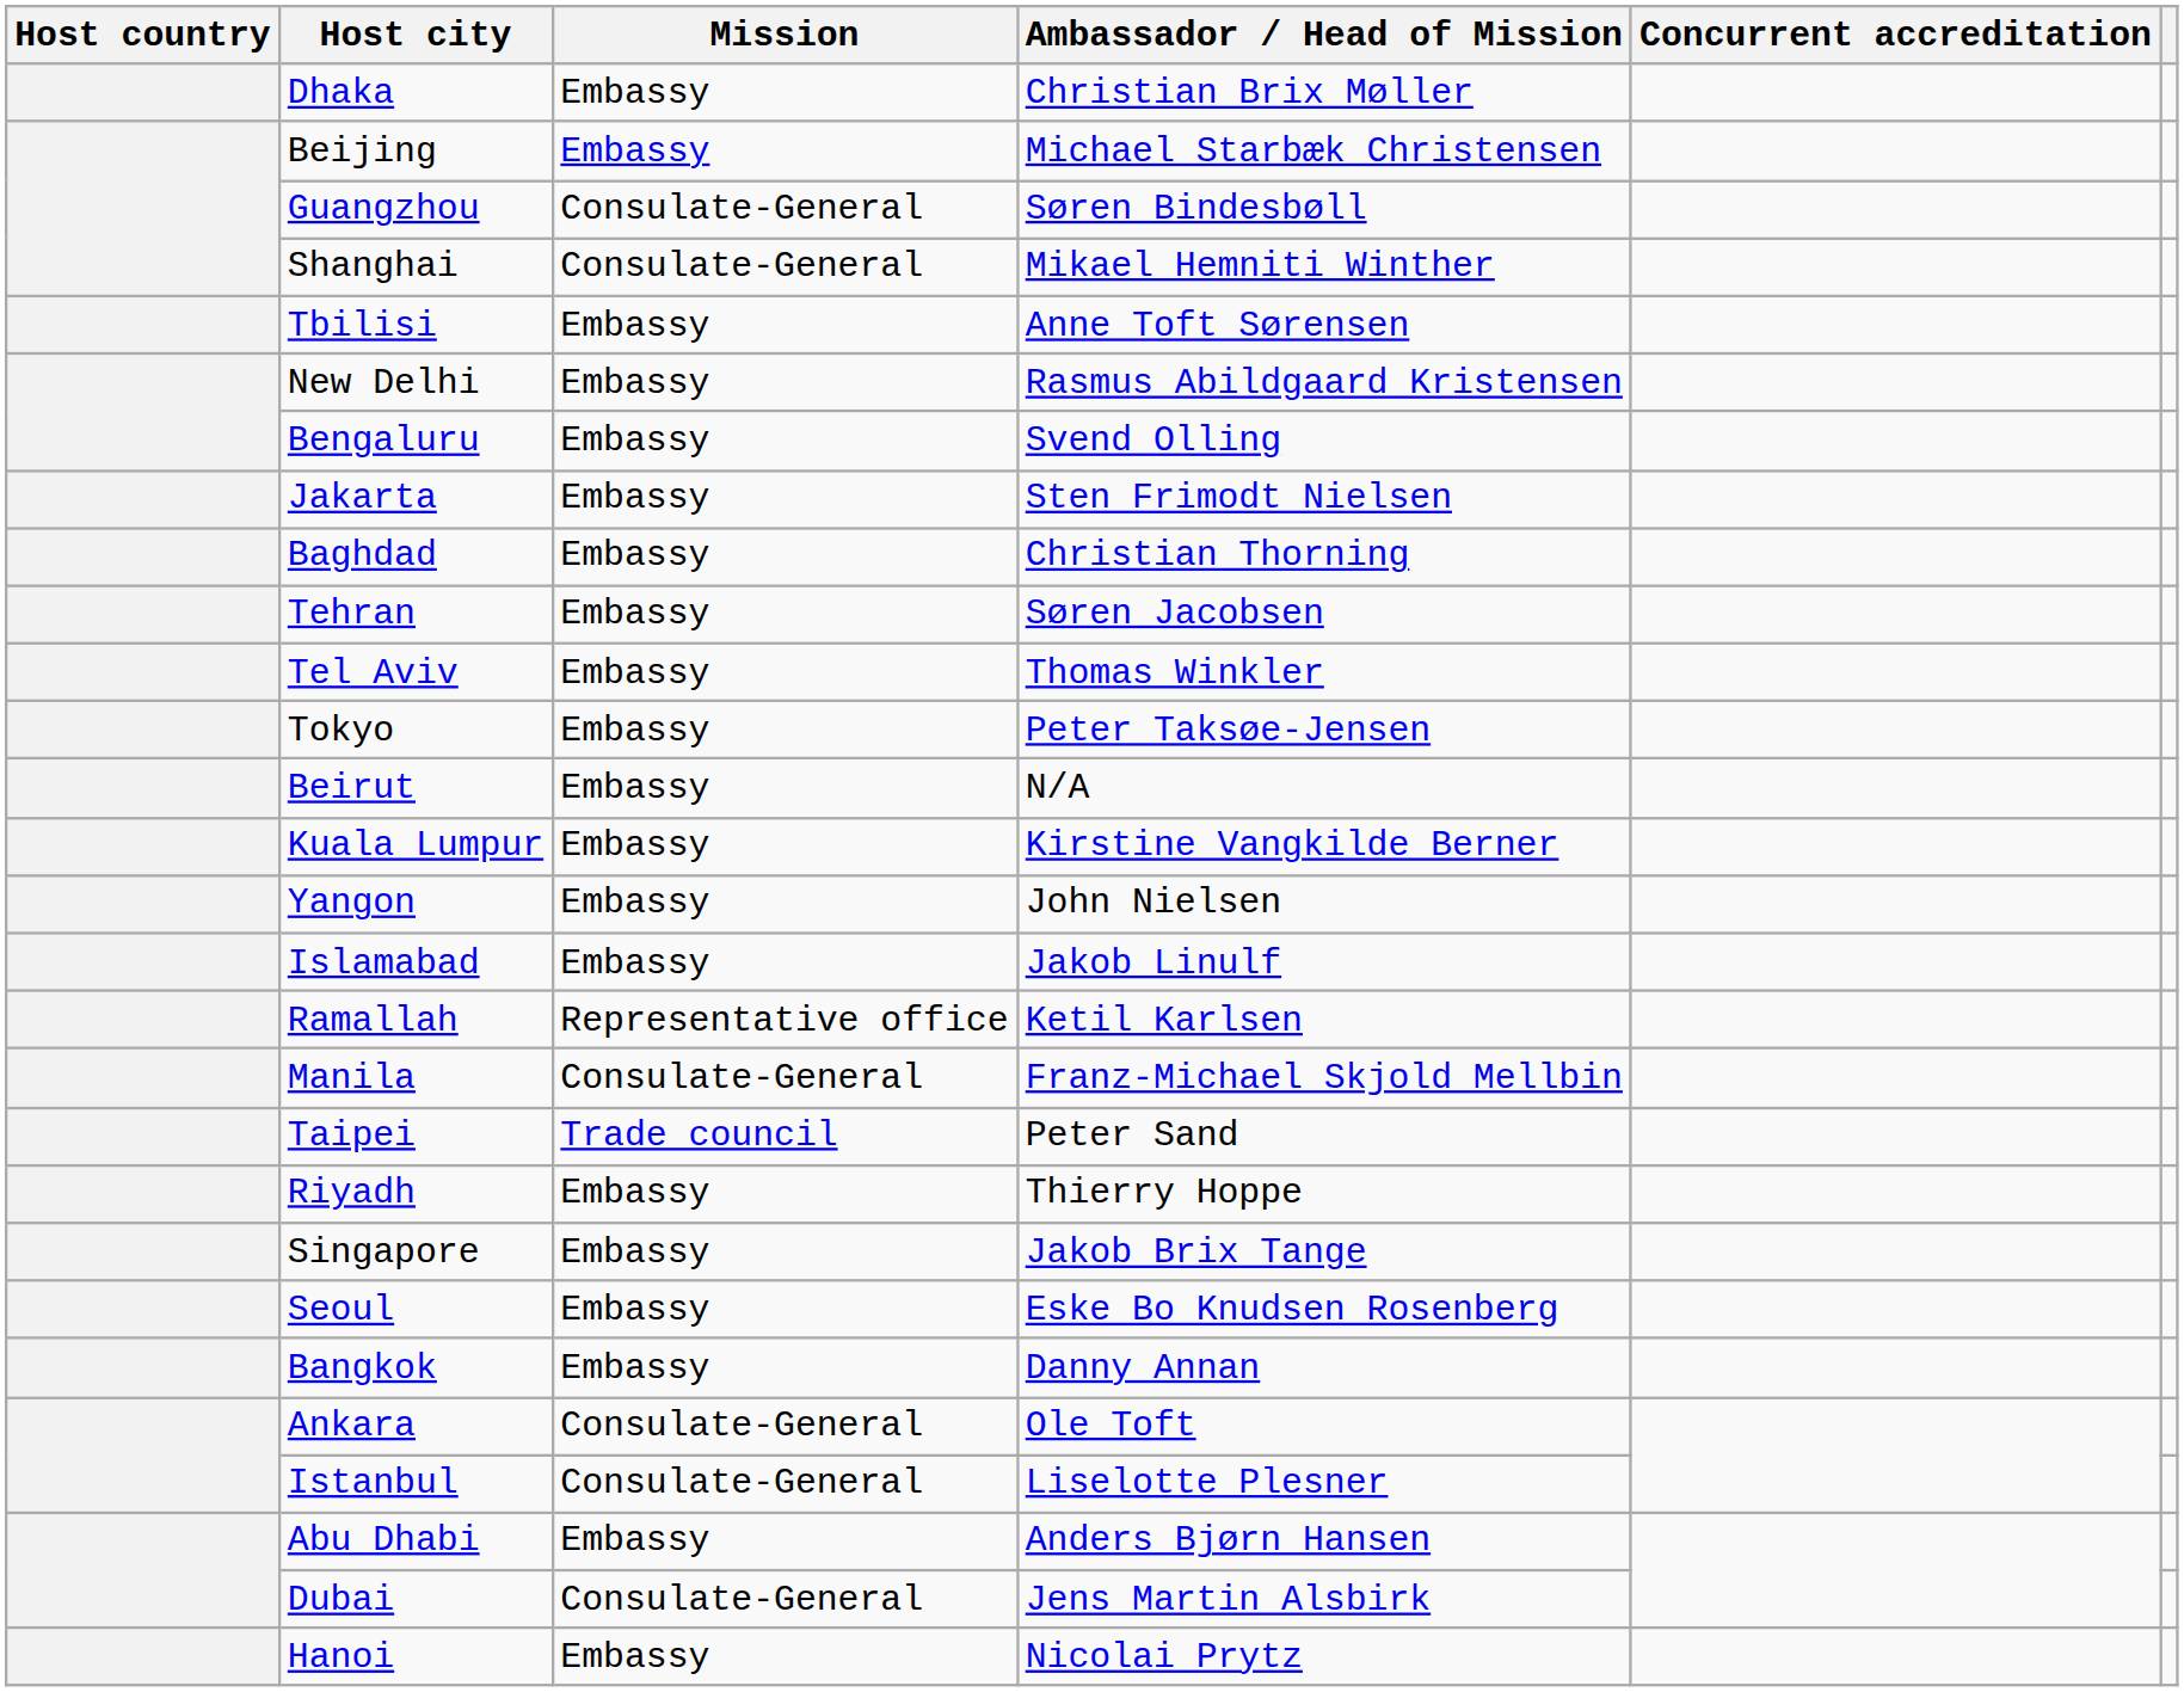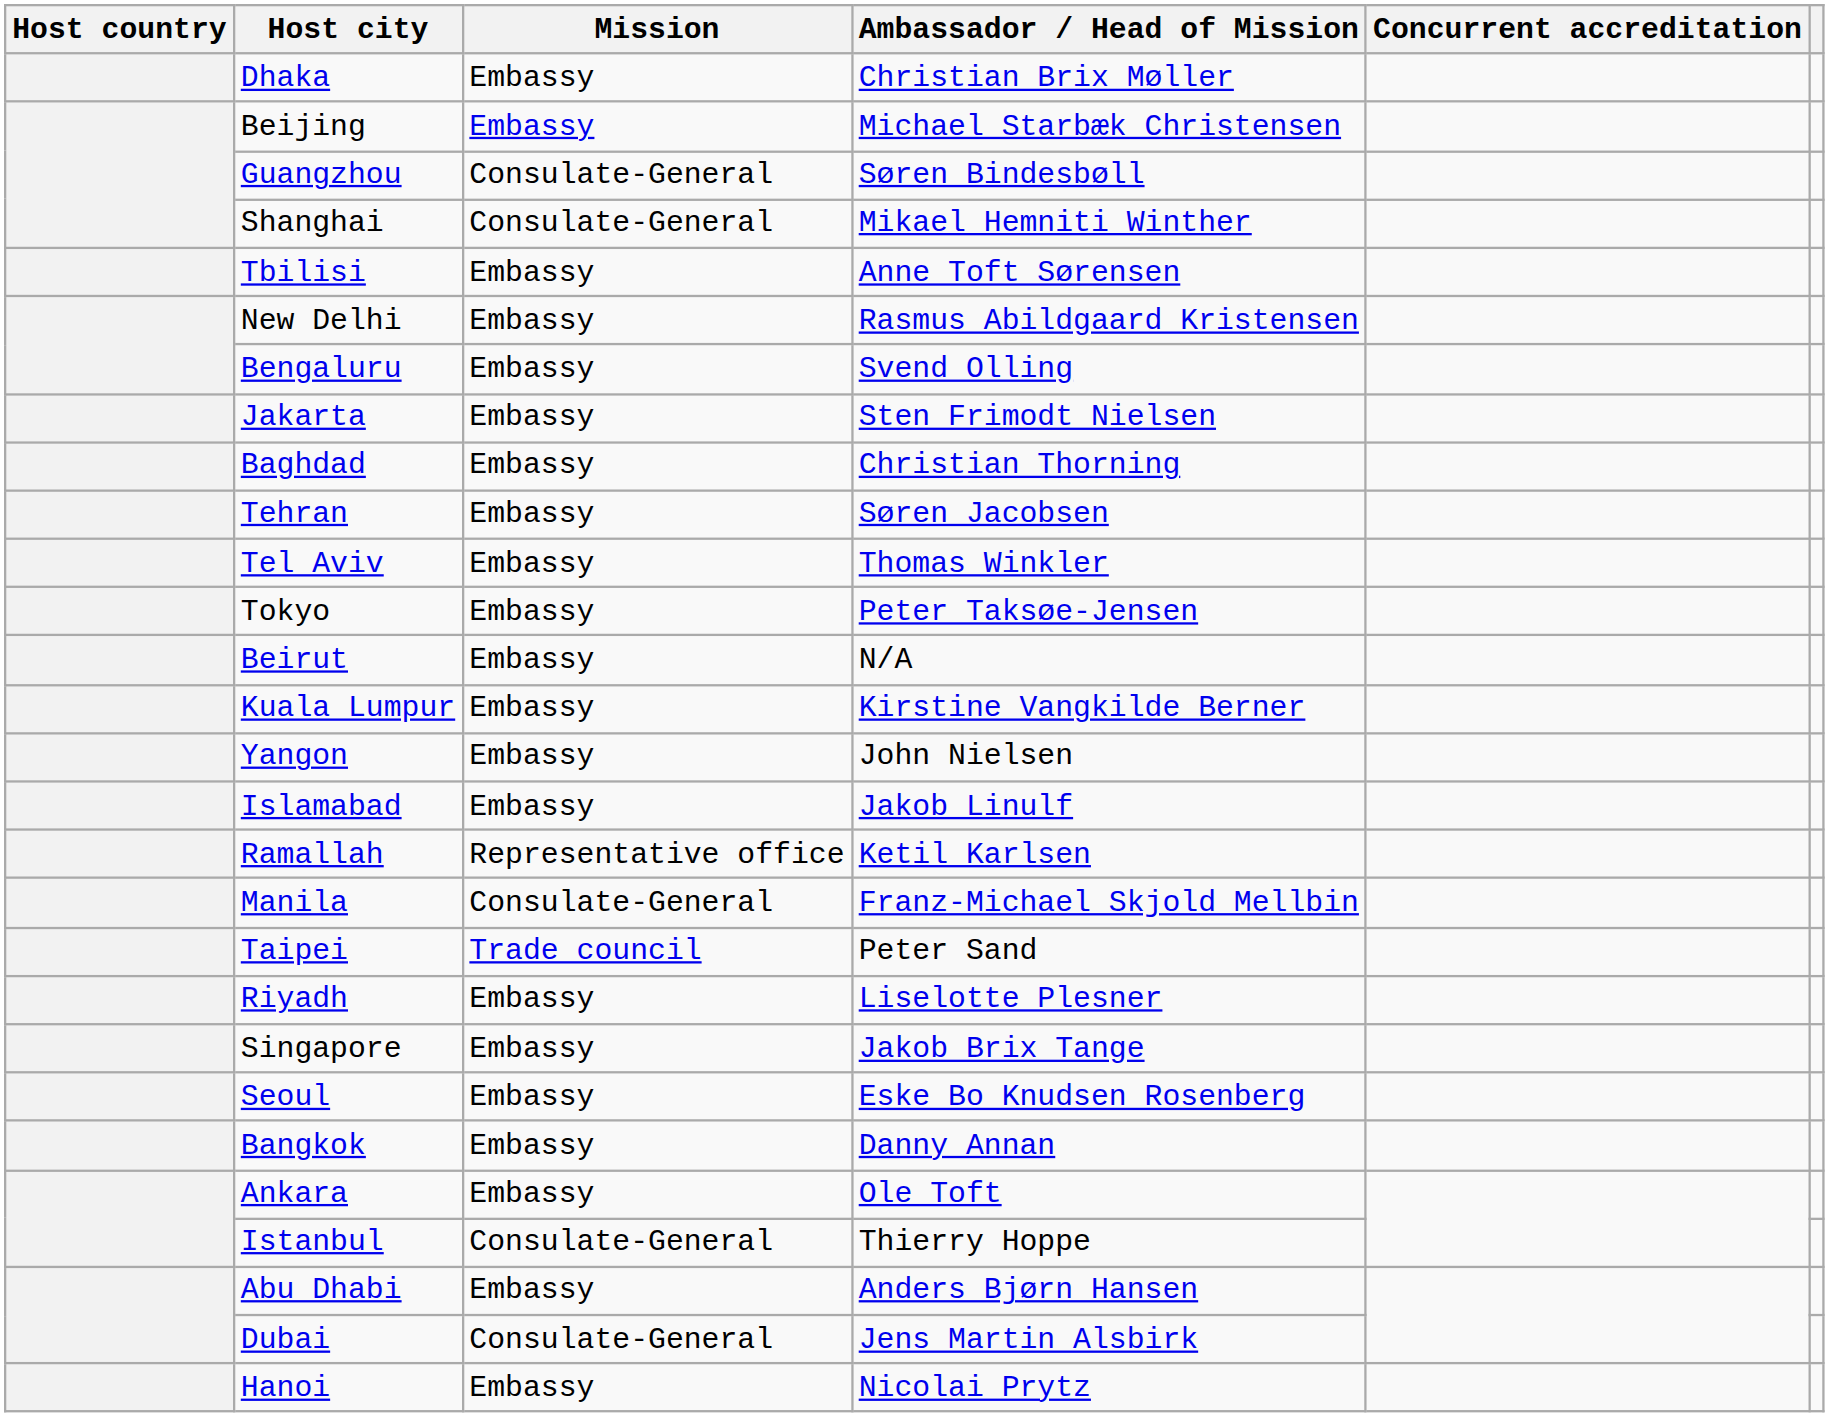 <table class="wikitable plainrowheaders" style="text-align:left;">
 <tr>
 <th scope="col">Host country</th>
 <th scope="col">Host city</th>
 <th scope="col">Mission</th>
 <th>Ambassador / Head of Mission</th>
 <th scope="col">Concurrent accreditation</th>
 <th scope="col"></th>
 </tr>
 <tr>
 <th scope="row"></th>
 <td><a href='#'>Dhaka</a></td>
 <td>Embassy</td>
 <td><a href='#'>Christian Brix Møller</a></td>
 <td></td>
 <td></td>
 </tr>
 <tr>
 <th rowspan="3" scope="row"></th>
 <td>Beijing</td>
 <td><a href='#'>Embassy</a></td>
 <td><a href='#'>Michael Starbæk Christensen</a></td>
 <td></td>
 <td></td>
 </tr>
 <tr>
 <td><a href='#'>Guangzhou</a></td>
 <td>Consulate-General</td>
 <td><a href='#'>Søren Bindesbøll</a></td>
 <td></td>
 <td></td>
 </tr>
 <tr>
 <td>Shanghai</td>
 <td>Consulate-General</td>
 <td><a href='#'>Mikael Hemniti Winther</a></td>
 <td></td>
 <td></td>
 </tr>
 <tr>
 <th scope="row"></th>
 <td><a href='#'>Tbilisi</a></td>
 <td>Embassy</td>
 <td><a href='#'>Anne Toft Sørensen</a></td>
 <td></td>
 <td></td>
 </tr>
 <tr>
 <th rowspan="2" scope="row"></th>
 <td>New Delhi</td>
 <td>Embassy</td>
 <td><a href='#'>Rasmus Abildgaard Kristensen</a></td>
 <td></td>
 <td></td>
 </tr>
 <tr>
 <td><a href='#'>Bengaluru</a></td>
 <td>Embassy</td>
 <td><a href='#'>Svend Olling</a></td>
 <td></td>
 <td></td>
 </tr>
 <tr>
 <th scope="row"></th>
 <td><a href='#'>Jakarta</a></td>
 <td>Embassy</td>
 <td><a href='#'>Sten Frimodt Nielsen</a></td>
 <td></td>
 <td></td>
 </tr>
 <tr>
 <th scope="row"></th>
 <td><a href='#'>Baghdad</a></td>
 <td>Embassy</td>
 <td><a href='#'>Christian Thorning</a></td>
 <td></td>
 <td></td>
 </tr>
 <tr>
 <th scope="row"></th>
 <td><a href='#'>Tehran</a></td>
 <td>Embassy</td>
 <td><a href='#'>Søren Jacobsen</a></td>
 <td></td>
 <td></td>
 </tr>
 <tr>
 <th scope="row"></th>
 <td><a href='#'>Tel Aviv</a></td>
 <td>Embassy</td>
 <td><a href='#'>Thomas Winkler</a></td>
 <td></td>
 <td></td>
 </tr>
 <tr>
 <th scope="row"></th>
 <td>Tokyo</td>
 <td>Embassy</td>
 <td><a href='#'>Peter Taksøe-Jensen</a></td>
 <td></td>
 <td></td>
 </tr>
 <tr>
 <th scope="row"></th>
 <td><a href='#'>Beirut</a></td>
 <td>Embassy</td>
 <td>N/A</td>
 <td></td>
 <td></td>
 </tr>
 <tr>
 <th scope="row"></th>
 <td><a href='#'>Kuala Lumpur</a></td>
 <td>Embassy</td>
 <td><a href='#'>Kirstine Vangkilde Berner</a></td>
 <td></td>
 <td></td>
 </tr>
 <tr>
 <th scope="row"></th>
 <td><a href='#'>Yangon</a></td>
 <td>Embassy</td>
 <td>John Nielsen</td>
 <td></td>
 <td></td>
 </tr>
 <tr>
 <th scope="row"></th>
 <td><a href='#'>Islamabad</a></td>
 <td>Embassy</td>
 <td><a href='#'>Jakob Linulf</a></td>
 <td></td>
 <td></td>
 </tr>
 <tr>
 <th scope="row"></th>
 <td><a href='#'>Ramallah</a></td>
 <td>Representative office</td>
 <td><a href='#'>Ketil Karlsen</a></td>
 <td></td>
 <td></td>
 </tr>
 <tr>
 <th scope="row"></th>
 <td><a href='#'>Manila</a></td>
 <td>Consulate-General</td>
 <td><a href='#'>Franz-Michael Skjold Mellbin</a></td>
 <td></td>
 <td></td>
 </tr>
 <tr>
 <th scope="row"></th>
 <td><a href='#'>Taipei</a></td>
 <td><a href='#'>Trade council</a></td>
 <td>Peter Sand</td>
 <td></td>
 <td></td>
 </tr>
 <tr>
 <th scope="row"></th>
 <td><a href='#'>Riyadh</a></td>
 <td>Embassy</td>
-<td>Thierry Hoppe</td>
+<td><a href='#'>Liselotte Plesner</a></td>
 <td></td>
 <td></td>
 </tr>
 <tr>
 <th scope="row"></th>
 <td>Singapore</td>
 <td>Embassy</td>
 <td><a href='#'>Jakob Brix Tange</a></td>
 <td></td>
 <td></td>
 </tr>
 <tr>
 <th scope="row"></th>
 <td><a href='#'>Seoul</a></td>
 <td>Embassy</td>
 <td><a href='#'>Eske Bo Knudsen Rosenberg</a></td>
 <td></td>
 <td></td>
 </tr>
 <tr>
 <th scope="row"></th>
 <td><a href='#'>Bangkok</a></td>
 <td>Embassy</td>
 <td><a href='#'>Danny Annan</a></td>
 <td></td>
 <td></td>
 </tr>
 <tr>
 <th rowspan="2" scope="row"></th>
 <td><a href='#'>Ankara</a></td>
-<td>Consulate-General</td>
+<td>Embassy</td>
 <td><a href='#'>Ole Toft</a></td>
 <td rowspan="2"></td>
 <td></td>
 </tr>
 <tr>
 <td><a href='#'>Istanbul</a></td>
 <td>Consulate-General</td>
-<td><a href='#'>Liselotte Plesner</a></td>
+<td>Thierry Hoppe</td>
 <td></td>
 </tr>
 <tr>
 <th rowspan="2" scope="row"></th>
 <td><a href='#'>Abu Dhabi</a></td>
 <td>Embassy</td>
 <td><a href='#'>Anders Bjørn Hansen</a></td>
 <td rowspan="2"></td>
 <td></td>
 </tr>
 <tr>
 <td><a href='#'>Dubai</a></td>
 <td>Consulate-General</td>
 <td><a href='#'>Jens Martin Alsbirk</a></td>
 <td></td>
 </tr>
 <tr>
 <th scope="row"></th>
 <td><a href='#'>Hanoi</a></td>
 <td>Embassy</td>
 <td><a href='#'>Nicolai Prytz</a></td>
 <td></td>
 <td></td>
 </tr>
 </table>
